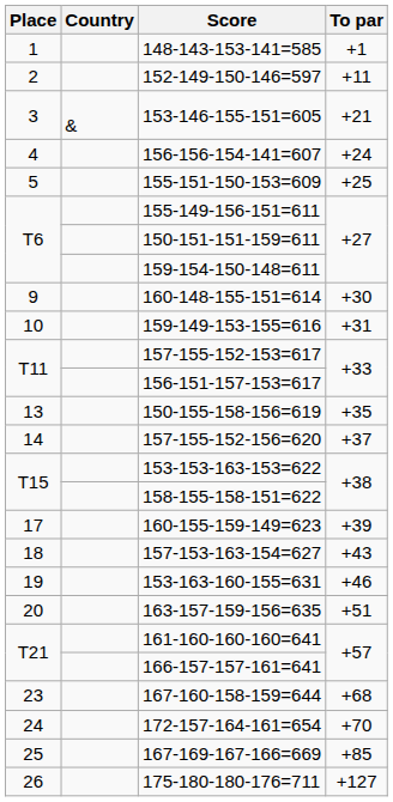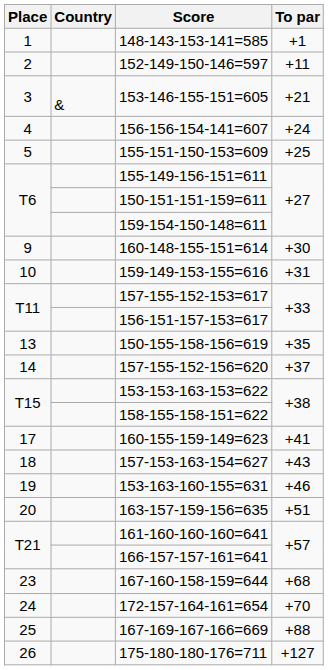 <table class="wikitable" style="font-size:95%;">
 <tr>
 <th>Place</th>
 <th>Country</th>
 <th>Score</th>
 <th>To par</th>
 </tr>
 <tr>
 <td align=center>1</td>
 <td></td>
 <td>148-143-153-141=585</td>
 <td align=center>+1</td>
 </tr>
 <tr>
 <td align=center>2</td>
 <td></td>
 <td>152-149-150-146=597</td>
 <td align=center>+11</td>
 </tr>
 <tr>
 <td align=center>3</td>
 <td><br>& </td>
 <td>153-146-155-151=605</td>
 <td align=center>+21</td>
 </tr>
 <tr>
 <td align=center>4</td>
 <td></td>
 <td>156-156-154-141=607</td>
 <td align=center>+24</td>
 </tr>
 <tr>
 <td align=center>5</td>
 <td></td>
 <td>155-151-150-153=609</td>
 <td align=center>+25</td>
 </tr>
 <tr>
 <td rowspan=3 align=center>T6</td>
 <td></td>
 <td>155-149-156-151=611</td>
 <td rowspan=3 align=center>+27</td>
 </tr>
 <tr>
 <td></td>
 <td>150-151-151-159=611</td>
 </tr>
 <tr>
 <td></td>
 <td>159-154-150-148=611</td>
 </tr>
 <tr>
 <td align=center>9</td>
 <td></td>
 <td>160-148-155-151=614</td>
 <td align=center>+30</td>
 </tr>
 <tr>
 <td align=center>10</td>
 <td></td>
 <td>159-149-153-155=616</td>
 <td align=center>+31</td>
 </tr>
 <tr>
 <td rowspan=2 align=center>T11</td>
 <td></td>
 <td>157-155-152-153=617</td>
 <td rowspan=2 align=center>+33</td>
 </tr>
 <tr>
 <td></td>
 <td>156-151-157-153=617</td>
 </tr>
 <tr>
 <td align=center>13</td>
 <td></td>
 <td>150-155-158-156=619</td>
 <td align=center>+35</td>
 </tr>
 <tr>
 <td align=center>14</td>
 <td></td>
 <td>157-155-152-156=620</td>
 <td align=center>+37</td>
 </tr>
 <tr>
 <td rowspan=2 align=center>T15</td>
 <td></td>
 <td>153-153-163-153=622</td>
 <td rowspan=2 align=center>+38</td>
 </tr>
 <tr>
 <td></td>
 <td>158-155-158-151=622</td>
 </tr>
 <tr>
 <td align=center>17</td>
 <td></td>
 <td>160-155-159-149=623</td>
-<td align=center>+39</td>
+<td align=center>+41</td>
 </tr>
 <tr>
 <td align=center>18</td>
 <td></td>
 <td>157-153-163-154=627</td>
 <td align=center>+43</td>
 </tr>
 <tr>
 <td align=center>19</td>
 <td></td>
 <td>153-163-160-155=631</td>
 <td align=center>+46</td>
 </tr>
 <tr>
 <td align=center>20</td>
 <td></td>
 <td>163-157-159-156=635</td>
 <td align=center>+51</td>
 </tr>
 <tr>
 <td rowspan=2 align=center>T21</td>
 <td></td>
 <td>161-160-160-160=641</td>
 <td rowspan=2 align=center>+57</td>
 </tr>
 <tr>
 <td></td>
 <td>166-157-157-161=641</td>
 </tr>
 <tr>
 <td align=center>23</td>
 <td></td>
 <td>167-160-158-159=644</td>
 <td align=center>+68</td>
 </tr>
 <tr>
 <td align=center>24</td>
 <td></td>
 <td>172-157-164-161=654</td>
 <td align=center>+70</td>
 </tr>
 <tr>
 <td align=center>25</td>
 <td></td>
 <td>167-169-167-166=669</td>
-<td align=center>+85</td>
+<td align=center>+88</td>
 </tr>
 <tr>
 <td align=center>26</td>
 <td></td>
 <td>175-180-180-176=711</td>
 <td align=center>+127</td>
 </tr>
 </table>
